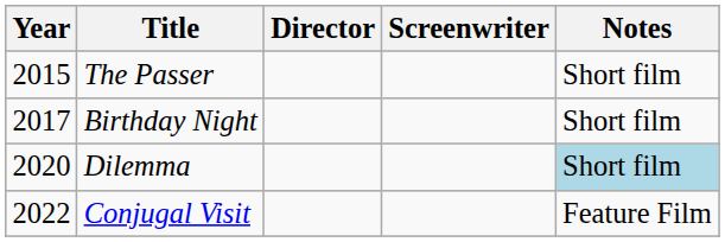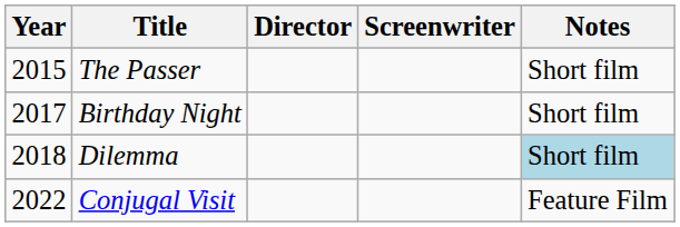 <table class="wikitable sortable">
 <tr>
 <th>Year</th>
 <th>Title</th>
 <th>Director</th>
 <th>Screenwriter</th>
 <th>Notes</th>
 </tr>
 <tr>
 <td>2015</td>
 <td><em>The Passer</em></td>
 <td></td>
 <td></td>
 <td>Short film</td>
 </tr>
 <tr>
 <td>2017</td>
 <td><em>Birthday Night</em></td>
 <td></td>
 <td></td>
 <td>Short film</td>
 </tr>
 <tr>
-<td>2020</td>
+<td>2018</td>
 <td><em>Dilemma</em></td>
 <td></td>
 <td></td>
 <td style="background: lightblue;">Short film</td>
 </tr>
 <tr>
 <td>2022</td>
 <td><a href='#'><em>Conjugal Visit</em></a></td>
 <td></td>
 <td></td>
 <td>Feature Film</td>
 </tr>
 </table>
